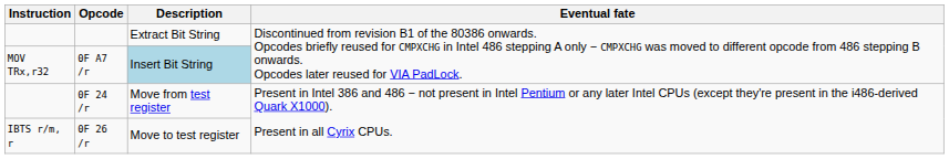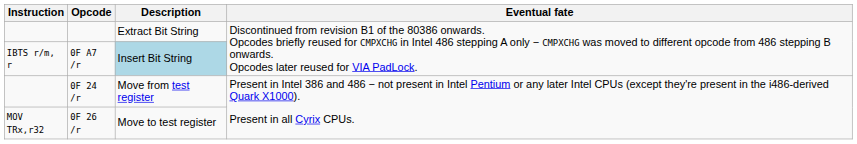 <table class="wikitable">
 <tr>
 <th>Instruction</th>
 <th>Opcode</th>
 <th>Description</th>
 <th>Eventual fate</th>
 </tr>
 <tr>
 <td></td>
 <td></td>
 <td>Extract Bit String</td>
 <td rowspan="2">Discontinued from revision B1 of the 80386 onwards.<br>Opcodes briefly reused for <code>CMPXCHG</code> in Intel 486 stepping A only − <code>CMPXCHG</code> was moved to different opcode from 486 stepping B onwards.<br>Opcodes later reused for <a href='#'>VIA PadLock</a>.</td>
 </tr>
 <tr>
-<td><code>MOV TRx,r32</code></td>
+<td><code>IBTS r/m, r</code></td>
 <td><code>0F A7 /r</code></td>
 <td style="background: lightblue;">Insert Bit String</td>
 </tr>
 <tr>
 <td></td>
 <td><code>0F 24 /r</code></td>
 <td>Move from <a href='#'>test register</a></td>
 <td rowspan="2">Present in Intel 386 and 486 − not present in Intel <a href='#'>Pentium</a> or any later Intel CPUs (except they're present in the i486-derived <a href='#'>Quark X1000</a>).<p>Present in all <a href='#'>Cyrix</a> CPUs.</p></td>
 </tr>
 <tr>
-<td><code>IBTS r/m, r</code></td>
+<td><code>MOV TRx,r32</code></td>
 <td><code>0F 26 /r</code></td>
 <td>Move to test register</td>
 </tr>
 </table>
